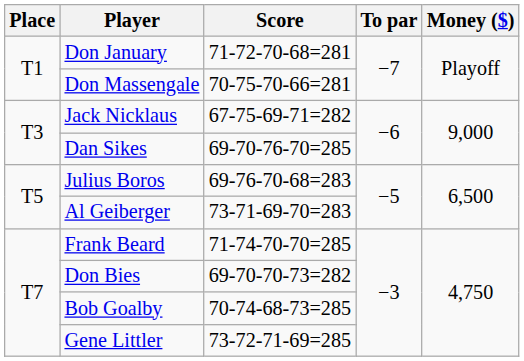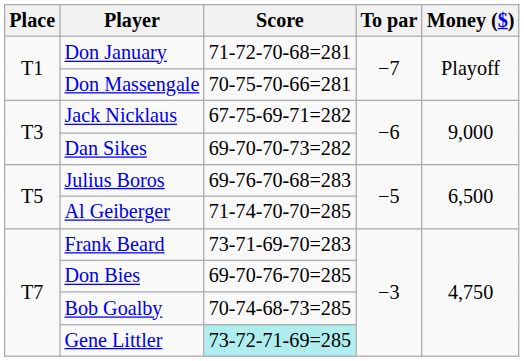 <table class=wikitable>
 <tr>
 <th>Place</th>
 <th>Player</th>
 <th>Score</th>
 <th>To par</th>
 <th>Money (<a href='#'>$</a>)</th>
 </tr>
 <tr>
 <td rowspan=2 align=center>T1</td>
 <td> <a href='#'>Don January</a></td>
 <td>71-72-70-68=281</td>
 <td rowspan=2 align=center>−7</td>
 <td rowspan=2 align=center>Playoff</td>
 </tr>
 <tr>
 <td> <a href='#'>Don Massengale</a></td>
 <td>70-75-70-66=281</td>
 </tr>
 <tr>
 <td rowspan=2 align=center>T3</td>
 <td> <a href='#'>Jack Nicklaus</a></td>
 <td>67-75-69-71=282</td>
 <td rowspan=2 align=center>−6</td>
 <td rowspan=2 align=center>9,000</td>
 </tr>
 <tr>
 <td> <a href='#'>Dan Sikes</a></td>
-<td>69-70-76-70=285</td>
+<td>69-70-70-73=282</td>
 </tr>
 <tr>
 <td rowspan=2 align=center>T5</td>
 <td> <a href='#'>Julius Boros</a></td>
 <td>69-76-70-68=283</td>
 <td rowspan=2 align=center>−5</td>
 <td rowspan=2 align=center>6,500</td>
 </tr>
 <tr>
 <td> <a href='#'>Al Geiberger</a></td>
-<td>73-71-69-70=283</td>
+<td>71-74-70-70=285</td>
 </tr>
 <tr>
 <td rowspan=4 align=center>T7</td>
 <td> <a href='#'>Frank Beard</a></td>
-<td>71-74-70-70=285</td>
+<td>73-71-69-70=283</td>
 <td rowspan=4 align=center>−3</td>
 <td rowspan=4 align=center>4,750</td>
 </tr>
 <tr>
 <td> <a href='#'>Don Bies</a></td>
-<td>69-70-70-73=282</td>
+<td>69-70-76-70=285</td>
 </tr>
 <tr>
 <td> <a href='#'>Bob Goalby</a></td>
 <td>70-74-68-73=285</td>
 </tr>
 <tr>
 <td> <a href='#'>Gene Littler</a></td>
-<td>73-72-71-69=285</td>
+<td style="background: paleturquoise;">73-72-71-69=285</td>
 </tr>
 </table>
